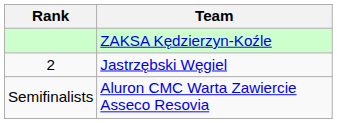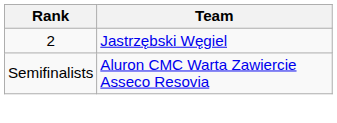 <table class="wikitable" style="text-align: center;">
 <tr>
 <th width=40>Rank</th>
 <th width=240>Team</th>
-</tr>
-<tr bgcolor=#CCFFCC>
-<td></td>
-<td align=left><a href='#'>ZAKSA Kędzierzyn-Koźle</a></td>
 </tr>
 <tr>
 <td>2</td>
 <td align=left><a href='#'>Jastrzębski Węgiel</a></td>
 </tr>
 <tr>
 <td>Semifinalists</td>
 <td align=left><a href='#'>Aluron CMC Warta Zawiercie</a><br> <a href='#'>Asseco Resovia</a></td>
 </tr>
 </table>
